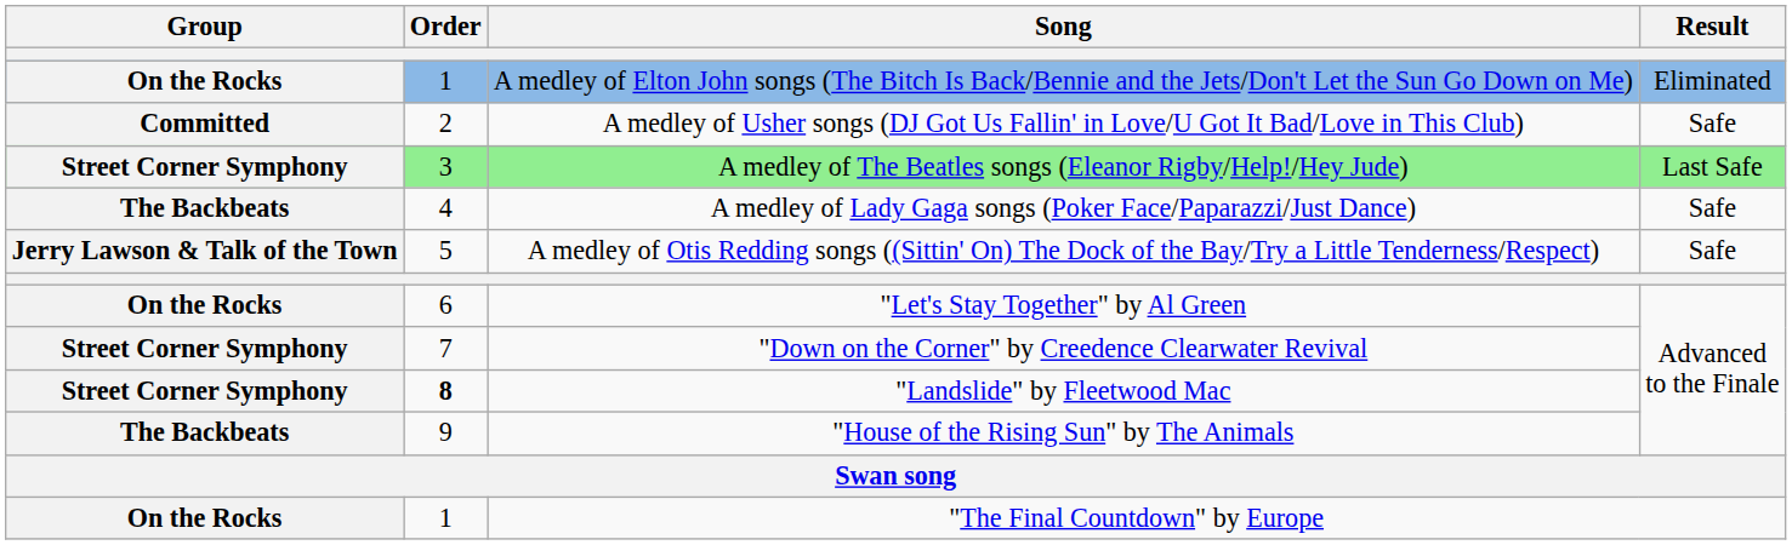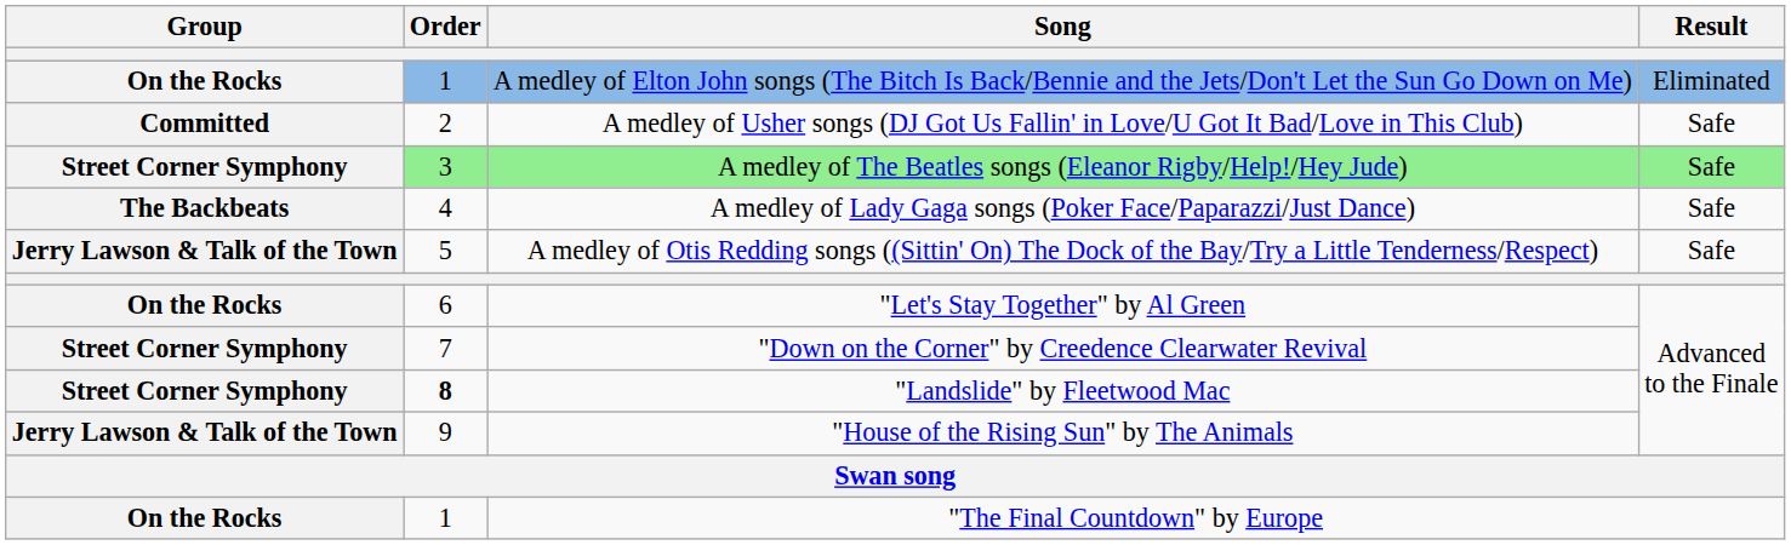 <table class="wikitable plainrowheaders" style="text-align:center;">
 <tr>
 <th scope="col">Group</th>
 <th scope="col">Order</th>
 <th scope="col">Song</th>
 <th scope="col">Result</th>
 </tr>
 <tr>
 <th scope="row" colspan="4"></th>
 </tr>
 <tr bgcolor="8AB8E6">
 <th scope="row">On the Rocks</th>
 <td>1</td>
 <td>A medley of <a href='#'>Elton John</a> songs (<a href='#'>The Bitch Is Back</a>/<a href='#'>Bennie and the Jets</a>/<a href='#'>Don't Let the Sun Go Down on Me</a>)</td>
 <td>Eliminated</td>
 </tr>
 <tr>
 <th scope="row">Committed</th>
 <td>2</td>
 <td>A medley of <a href='#'>Usher</a> songs (<a href='#'>DJ Got Us Fallin' in Love</a>/<a href='#'>U Got It Bad</a>/<a href='#'>Love in This Club</a>)</td>
 <td>Safe</td>
 </tr>
 <tr bgcolor="lightgreen">
 <th scope="row">Street Corner Symphony</th>
 <td>3</td>
 <td>A medley of <a href='#'>The Beatles</a> songs (<a href='#'>Eleanor Rigby</a>/<a href='#'>Help!</a>/<a href='#'>Hey Jude</a>)</td>
-<td>Last Safe</td>
+<td>Safe</td>
 </tr>
 <tr>
 <th scope="row">The Backbeats</th>
 <td>4</td>
 <td>A medley of <a href='#'>Lady Gaga</a> songs (<a href='#'>Poker Face</a>/<a href='#'>Paparazzi</a>/<a href='#'>Just Dance</a>)</td>
 <td>Safe</td>
 </tr>
 <tr>
 <th scope="row">Jerry Lawson & Talk of the Town</th>
 <td>5</td>
 <td>A medley of <a href='#'>Otis Redding</a> songs (<a href='#'>(Sittin' On) The Dock of the Bay</a>/<a href='#'>Try a Little Tenderness</a>/<a href='#'>Respect</a>)</td>
 <td>Safe</td>
 </tr>
 <tr>
 <th scope="row" colspan="4"></th>
 </tr>
 <tr>
 <th scope="row">On the Rocks</th>
 <td>6</td>
 <td>"<a href='#'>Let's Stay Together</a>" by <a href='#'>Al Green</a></td>
 <td rowspan="4">Advanced <br>to the Finale</td>
 </tr>
 <tr>
 <th scope="row">Street Corner Symphony</th>
 <td>7</td>
 <td>"<a href='#'>Down on the Corner</a>" by <a href='#'>Creedence Clearwater Revival</a></td>
 </tr>
 <tr>
 <th scope="row">Street Corner Symphony</th>
 <td><strong>8</strong></td>
 <td>"<a href='#'>Landslide</a>" by <a href='#'>Fleetwood Mac</a></td>
 </tr>
 <tr>
-<th scope="row">The Backbeats</th>
+<th scope="row">Jerry Lawson & Talk of the Town</th>
 <td>9</td>
 <td>"<a href='#'>House of the Rising Sun</a>" by <a href='#'>The Animals</a></td>
 </tr>
 <tr>
 <th scope="col" colspan="4"><a href='#'>Swan song</a></th>
 </tr>
 <tr>
 <th scope="row">On the Rocks</th>
 <td>1</td>
 <td colspan="2">"<a href='#'>The Final Countdown</a>" by <a href='#'>Europe</a></td>
 </tr>
 </table>
